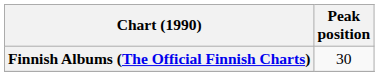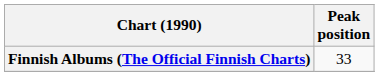 <table class="wikitable sortable plainrowheaders">
 <tr>
 <th>Chart (1990)</th>
 <th>Peak<br>position</th>
 </tr>
 <tr>
 <th scope="row">Finnish Albums (<a href='#'>The Official Finnish Charts</a>)</th>
-<td align="center">30</td>
+<td align="center">33</td>
 </tr>
 <tr>
 </tr>
 <tr>
 </tr>
 <tr>
 </tr>
 <tr>
 </tr>
 <tr>
 </tr>
 </table>
